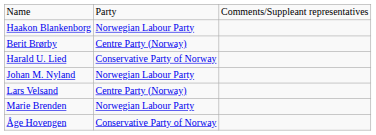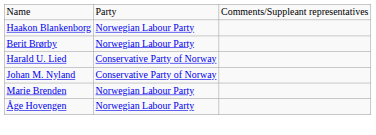 <table class="wikitable">
 <tr>
 <td>Name</td>
 <td>Party</td>
 <td>Comments/Suppleant representatives</td>
 </tr>
 <tr>
 <td><a href='#'>Haakon Blankenborg</a></td>
 <td><a href='#'>Norwegian Labour Party</a></td>
 <td></td>
 </tr>
 <tr>
 <td><a href='#'>Berit Brørby</a></td>
-<td><a href='#'>Centre Party (Norway)</a></td>
+<td><a href='#'>Norwegian Labour Party</a></td>
 <td></td>
 </tr>
 <tr>
 <td><a href='#'>Harald U. Lied</a></td>
 <td><a href='#'>Conservative Party of Norway</a></td>
 <td></td>
 </tr>
 <tr>
 <td><a href='#'>Johan M. Nyland</a></td>
-<td><a href='#'>Norwegian Labour Party</a></td>
-<td></td>
-</tr>
-<tr>
-<td><a href='#'>Lars Velsand</a></td>
-<td><a href='#'>Centre Party (Norway)</a></td>
+<td><a href='#'>Conservative Party of Norway</a></td>
 <td></td>
 </tr>
 <tr>
 <td><a href='#'>Marie Brenden</a></td>
 <td><a href='#'>Norwegian Labour Party</a></td>
 <td></td>
 </tr>
 <tr>
 <td><a href='#'>Åge Hovengen</a></td>
-<td><a href='#'>Conservative Party of Norway</a></td>
+<td><a href='#'>Norwegian Labour Party</a></td>
 <td></td>
 </tr>
 </table>
